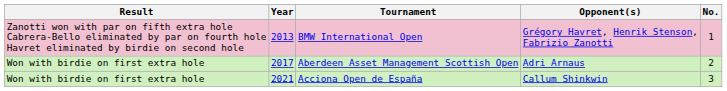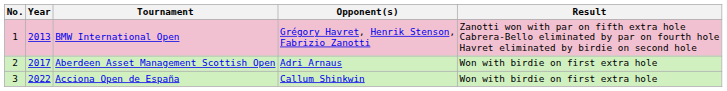 <table class="wikitable" style="font-size:95%;">
 <tr>
-<th>Result</th>
+<th>No.</th>
 <th>Year</th>
 <th>Tournament</th>
 <th>Opponent(s)</th>
-<th>No.</th>
+<th>Result</th>
 </tr>
 <tr style="background:#F2C1D1;">
-<td>Zanotti won with par on fifth extra hole<br>Cabrera-Bello eliminated by par on fourth hole<br>Havret eliminated by birdie on second hole</td>
+<td align=center>1</td>
 <td><a href='#'>2013</a></td>
 <td><a href='#'>BMW International Open</a></td>
 <td> <a href='#'>Grégory Havret</a>,  <a href='#'>Henrik Stenson</a>,<br> <a href='#'>Fabrizio Zanotti</a></td>
-<td align=center>1</td>
+<td>Zanotti won with par on fifth extra hole<br>Cabrera-Bello eliminated by par on fourth hole<br>Havret eliminated by birdie on second hole</td>
 </tr>
 <tr style="background:#D0F0C0;">
-<td>Won with birdie on first extra hole</td>
+<td align=center>2</td>
 <td><a href='#'>2017</a></td>
 <td><a href='#'>Aberdeen Asset Management Scottish Open</a></td>
 <td> <a href='#'>Adri Arnaus</a></td>
-<td align=center>2</td>
+<td>Won with birdie on first extra hole</td>
 </tr>
 <tr style="background:#D0F0C0;">
-<td>Won with birdie on first extra hole</td>
-<td><a href='#'>2021</a></td>
+<td align=center>3</td>
+<td><a href='#'>2022</a></td>
 <td><a href='#'>Acciona Open de España</a></td>
 <td> <a href='#'>Callum Shinkwin</a></td>
-<td align=center>3</td>
+<td>Won with birdie on first extra hole</td>
 </tr>
 </table>
